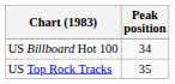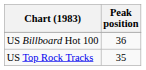 <table class="wikitable">
 <tr>
 <th>Chart (1983)</th>
 <th>Peak<br>position</th>
 </tr>
 <tr>
 </tr>
 <tr>
 <td>US <em>Billboard</em> Hot 100</td>
-<td align="center">34</td>
+<td align="center">36</td>
 </tr>
 <tr>
 <td>US <a href='#'>Top Rock Tracks</a></td>
 <td align="center">35</td>
 </tr>
 </table>
